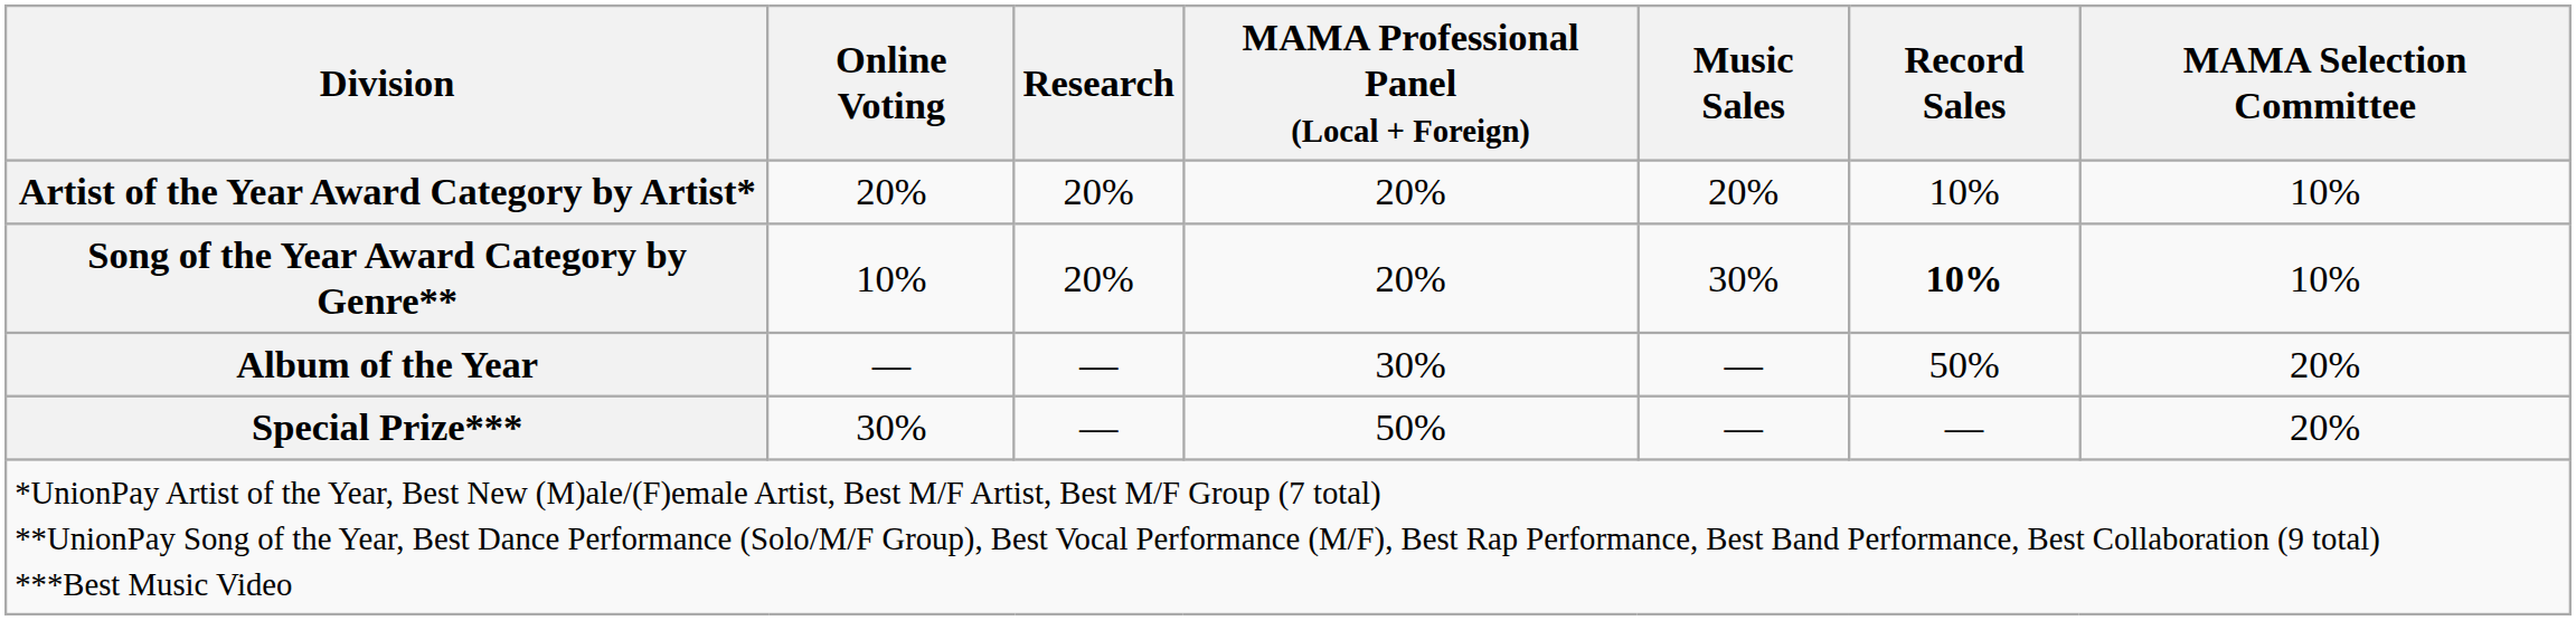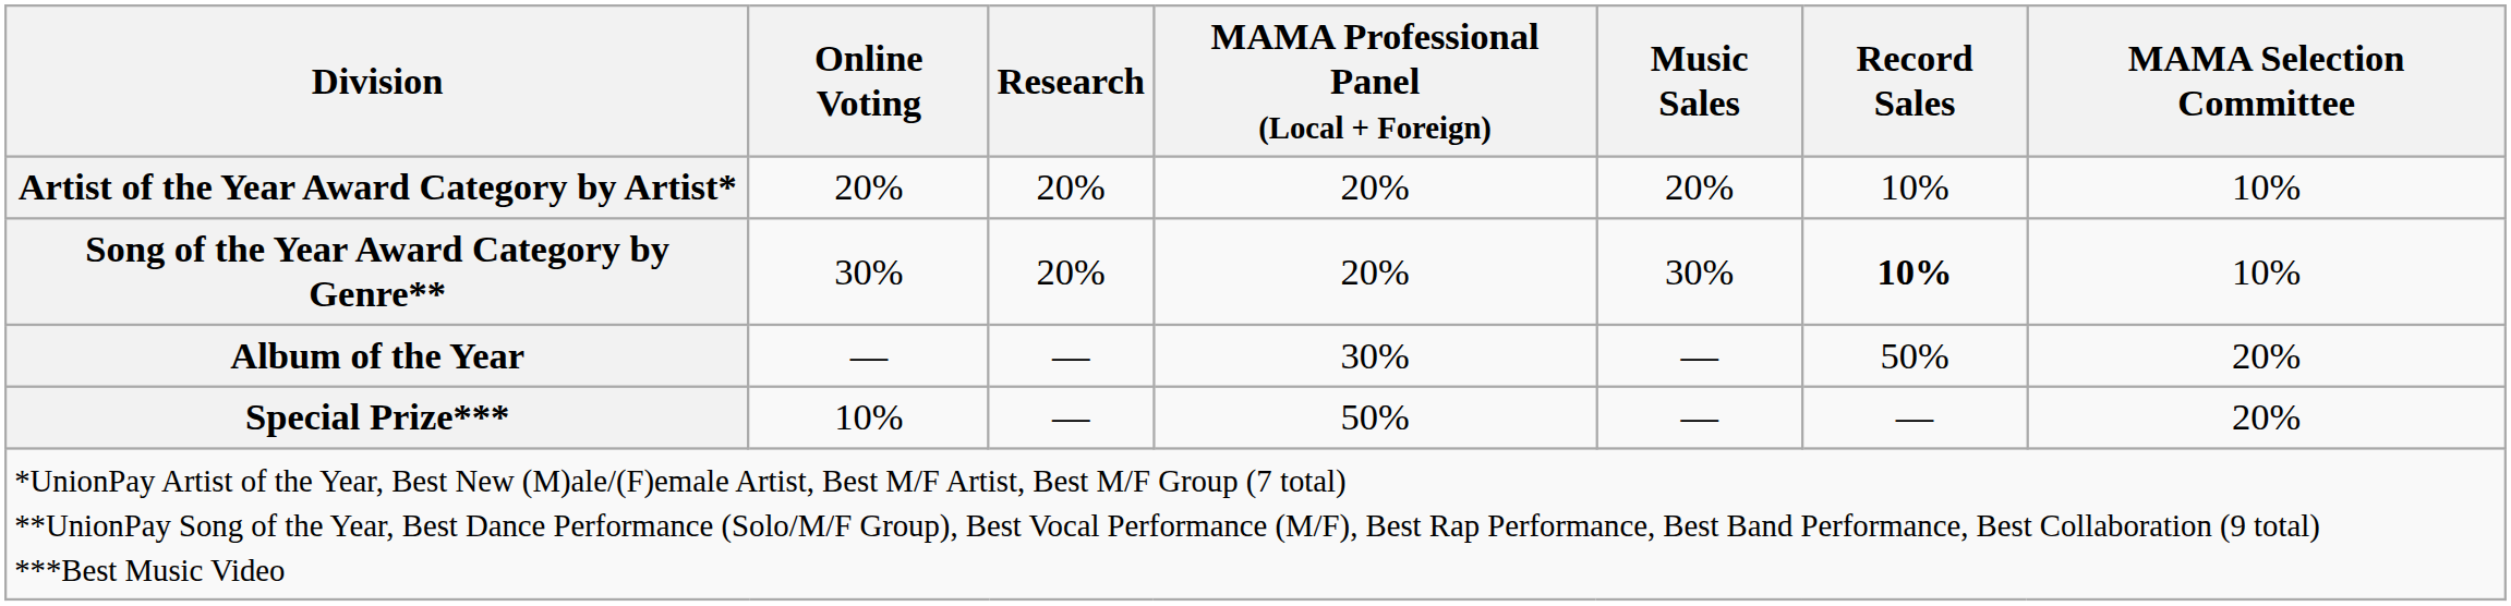 <table class="wikitable" style="width:80%; text-align:center; font-size:95%">
 <tr>
 <th>Division</th>
 <th>Online Voting</th>
 <th>Research</th>
 <th>MAMA Professional Panel <br><small>(Local + Foreign)</small></th>
 <th>Music Sales</th>
 <th>Record Sales</th>
 <th>MAMA Selection Committee</th>
 </tr>
 <tr>
 <th>Artist of the Year Award Category by Artist*</th>
 <td>20%</td>
 <td>20%</td>
 <td>20%</td>
 <td>20%</td>
 <td>10%</td>
 <td>10%</td>
 </tr>
 <tr>
 <th>Song of the Year Award Category by Genre**</th>
-<td>10%</td>
+<td>30%</td>
 <td>20%</td>
 <td>20%</td>
 <td>30%</td>
 <td><strong>10%</strong></td>
 <td>10%</td>
 </tr>
 <tr>
 <th>Album of the Year</th>
 <td>—</td>
 <td>—</td>
 <td>30%</td>
 <td>—</td>
 <td>50%</td>
 <td>20%</td>
 </tr>
 <tr>
 <th>Special Prize***</th>
-<td>30%</td>
+<td>10%</td>
 <td>—</td>
 <td>50%</td>
 <td>—</td>
 <td>—</td>
 <td>20%</td>
 </tr>
 <tr>
 <td colspan=7 align=left><small>*UnionPay Artist of the Year, Best New (M)ale/(F)emale Artist, Best M/F Artist, Best M/F Group (7 total)<br>**UnionPay Song of the Year, Best Dance Performance (Solo/M/F Group), Best Vocal Performance (M/F), Best Rap Performance, Best Band Performance, Best Collaboration (9 total)<br>***Best Music Video</small></td>
 </tr>
 </table>
